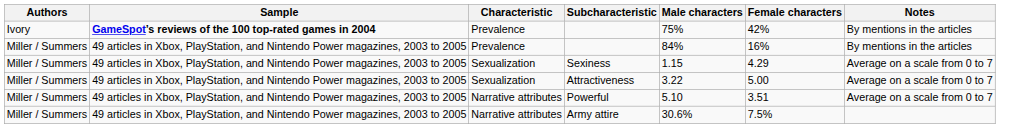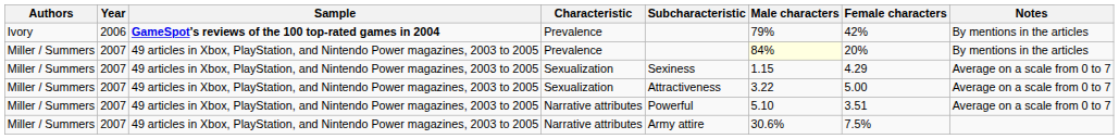 <table class="wikitable sortable">
 <tr>
 <th>Authors</th>
+<th>Year</th>
 <th>Sample</th>
 <th>Characteristic</th>
 <th>Subcharacteristic</th>
 <th>Male characters</th>
 <th>Female characters</th>
 <th>Notes</th>
 </tr>
 <tr>
 <td>Ivory</td>
+<td>2006</td>
 <td><strong><a href='#'>GameSpot</a>’s reviews of the 100 top-rated games in 2004</strong></td>
 <td>Prevalence</td>
 <td></td>
-<td>75%</td>
+<td>79%</td>
 <td>42%</td>
 <td>By mentions in the articles</td>
 </tr>
 <tr>
 <td>Miller / Summers</td>
+<td>2007</td>
 <td>49 articles in Xbox, PlayStation, and Nintendo Power magazines, 2003 to 2005</td>
 <td>Prevalence</td>
 <td></td>
-<td>84%</td>
-<td>16%</td>
+<td style="background: lightyellow;">84%</td>
+<td>20%</td>
 <td>By mentions in the articles</td>
 </tr>
 <tr>
 <td>Miller / Summers</td>
+<td>2007</td>
 <td>49 articles in Xbox, PlayStation, and Nintendo Power magazines, 2003 to 2005</td>
 <td>Sexualization</td>
 <td>Sexiness</td>
 <td>1.15</td>
 <td>4.29</td>
 <td>Average on a scale from 0 to 7</td>
 </tr>
 <tr>
 <td>Miller / Summers</td>
+<td>2007</td>
 <td>49 articles in Xbox, PlayStation, and Nintendo Power magazines, 2003 to 2005</td>
 <td>Sexualization</td>
 <td>Attractiveness</td>
 <td>3.22</td>
 <td>5.00</td>
 <td>Average on a scale from 0 to 7</td>
 </tr>
 <tr>
 <td>Miller / Summers</td>
+<td>2007</td>
 <td>49 articles in Xbox, PlayStation, and Nintendo Power magazines, 2003 to 2005</td>
 <td>Narrative attributes</td>
 <td>Powerful</td>
 <td>5.10</td>
 <td>3.51</td>
 <td>Average on a scale from 0 to 7</td>
 </tr>
 <tr>
 <td>Miller / Summers</td>
+<td>2007</td>
 <td>49 articles in Xbox, PlayStation, and Nintendo Power magazines, 2003 to 2005</td>
 <td>Narrative attributes</td>
 <td>Army attire</td>
 <td>30.6%</td>
 <td>7.5%</td>
 <td></td>
 </tr>
 </table>
